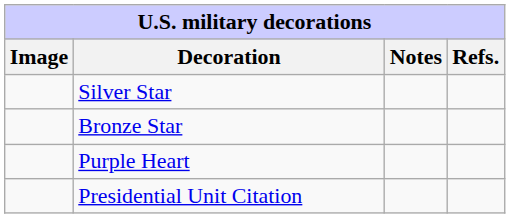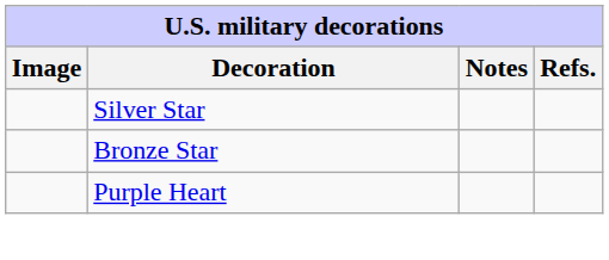 <table class="wikitable">
 <tr>
 <th colspan="4" style="background:#ccf; text-align:center"><strong>U.S. military decorations</strong></th>
 </tr>
 <tr>
 <th scope="col">Image</th>
 <th scope="col" style="width:220px">Decoration</th>
 <th scope="col">Notes</th>
 <th scope="col" style="width:20px">Refs.</th>
 </tr>
 <tr>
 <td scope="row"></td>
 <td><a href='#'>Silver Star</a></td>
 <td></td>
 <td></td>
 </tr>
 <tr>
 <td scope="row"></td>
 <td><a href='#'>Bronze Star</a></td>
 <td></td>
 <td></td>
 </tr>
 <tr>
 <td scope="row"></td>
 <td><a href='#'>Purple Heart</a></td>
 <td></td>
 <td></td>
 </tr>
-<tr>
-<td scope="row"></td>
-<td><a href='#'>Presidential Unit Citation</a></td>
-<td></td>
-<td></td>
-</tr>
 </table>
